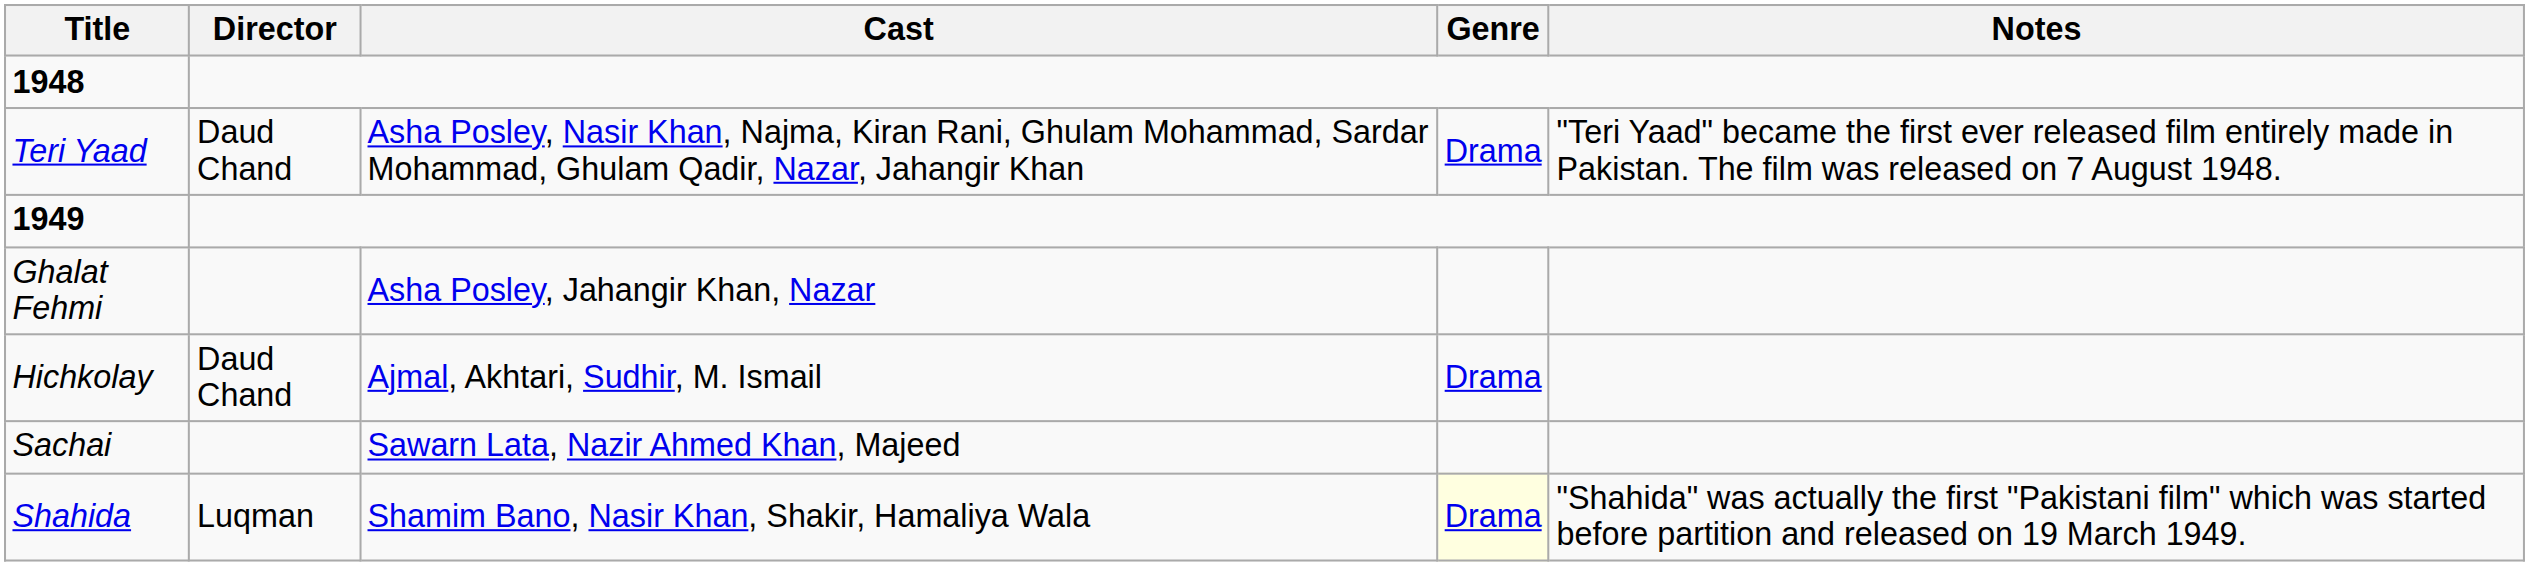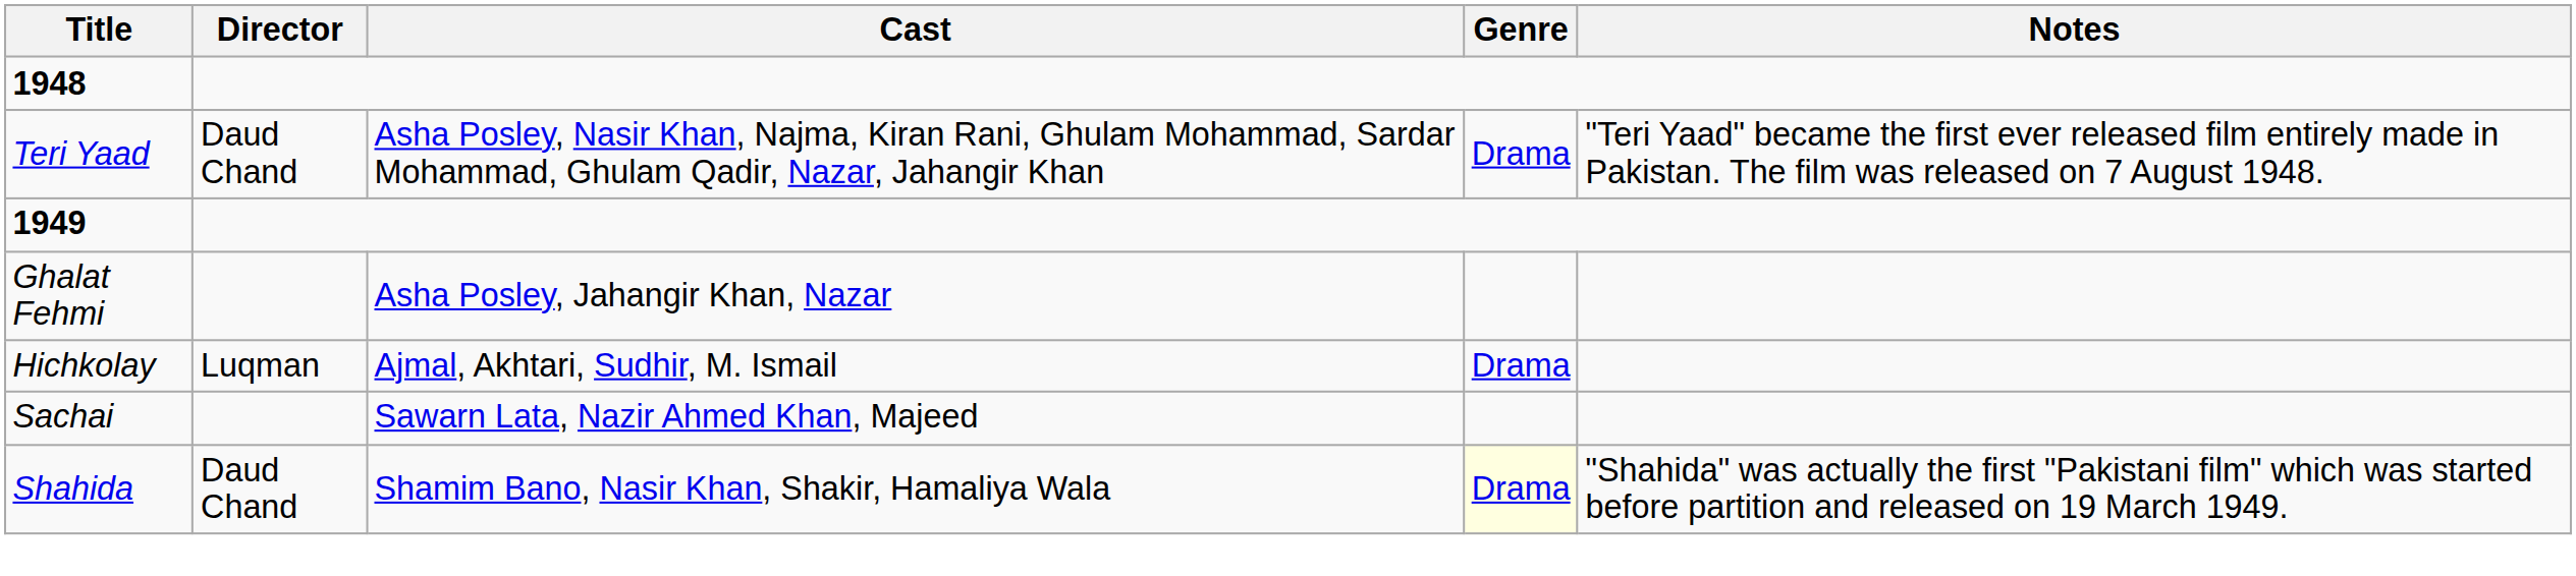 <table class="wikitable">
 <tr>
 <th>Title</th>
 <th>Director</th>
 <th>Cast</th>
 <th>Genre</th>
 <th>Notes</th>
 </tr>
 <tr>
 <td><strong>1948</strong></td>
 </tr>
 <tr>
 <td><em><a href='#'>Teri Yaad</a></em></td>
 <td>Daud Chand</td>
 <td><a href='#'>Asha Posley</a>, <a href='#'>Nasir Khan</a>, Najma, Kiran Rani, Ghulam Mohammad, Sardar Mohammad, Ghulam Qadir, <a href='#'>Nazar</a>, Jahangir Khan</td>
 <td><a href='#'>Drama</a></td>
 <td>"Teri Yaad" became the first ever released film entirely made in Pakistan. The film was released on 7 August 1948.</td>
 </tr>
 <tr>
 <td><strong>1949</strong></td>
 </tr>
 <tr>
 <td><em>Ghalat Fehmi</em></td>
 <td></td>
 <td><a href='#'>Asha Posley</a>, Jahangir Khan, <a href='#'>Nazar</a></td>
 <td></td>
 <td></td>
 </tr>
 <tr>
 <td><em>Hichkolay</em></td>
-<td>Daud Chand</td>
+<td>Luqman</td>
 <td><a href='#'>Ajmal</a>, Akhtari, <a href='#'>Sudhir</a>, M. Ismail</td>
 <td><a href='#'>Drama</a></td>
 <td></td>
 </tr>
 <tr>
 <td><em>Sachai</em></td>
 <td></td>
 <td><a href='#'>Sawarn Lata</a>, <a href='#'>Nazir Ahmed Khan</a>, Majeed</td>
 <td></td>
 <td></td>
 </tr>
 <tr>
 <td><em><a href='#'>Shahida</a></em></td>
-<td>Luqman</td>
+<td>Daud Chand</td>
 <td><a href='#'>Shamim Bano</a>, <a href='#'>Nasir Khan</a>, Shakir, Hamaliya Wala</td>
 <td style="background: lightyellow;"><a href='#'>Drama</a></td>
 <td>"Shahida" was actually the first "Pakistani film" which was started before partition and released on 19 March 1949.</td>
 </tr>
 </table>
